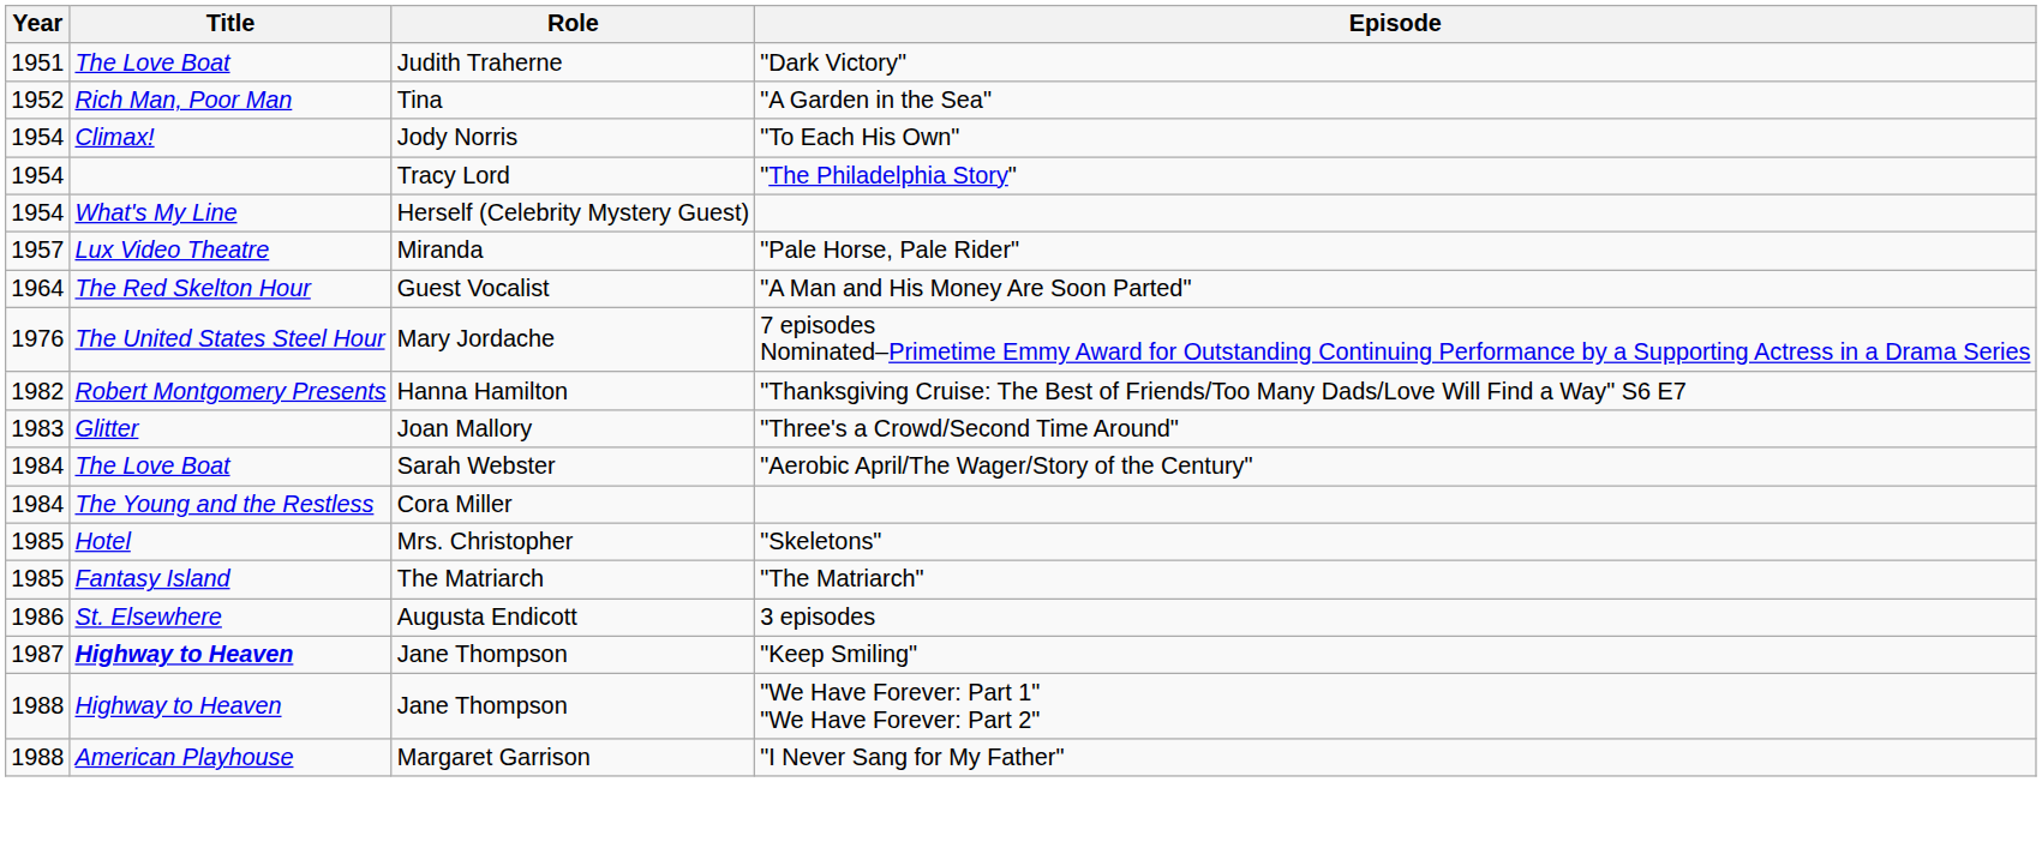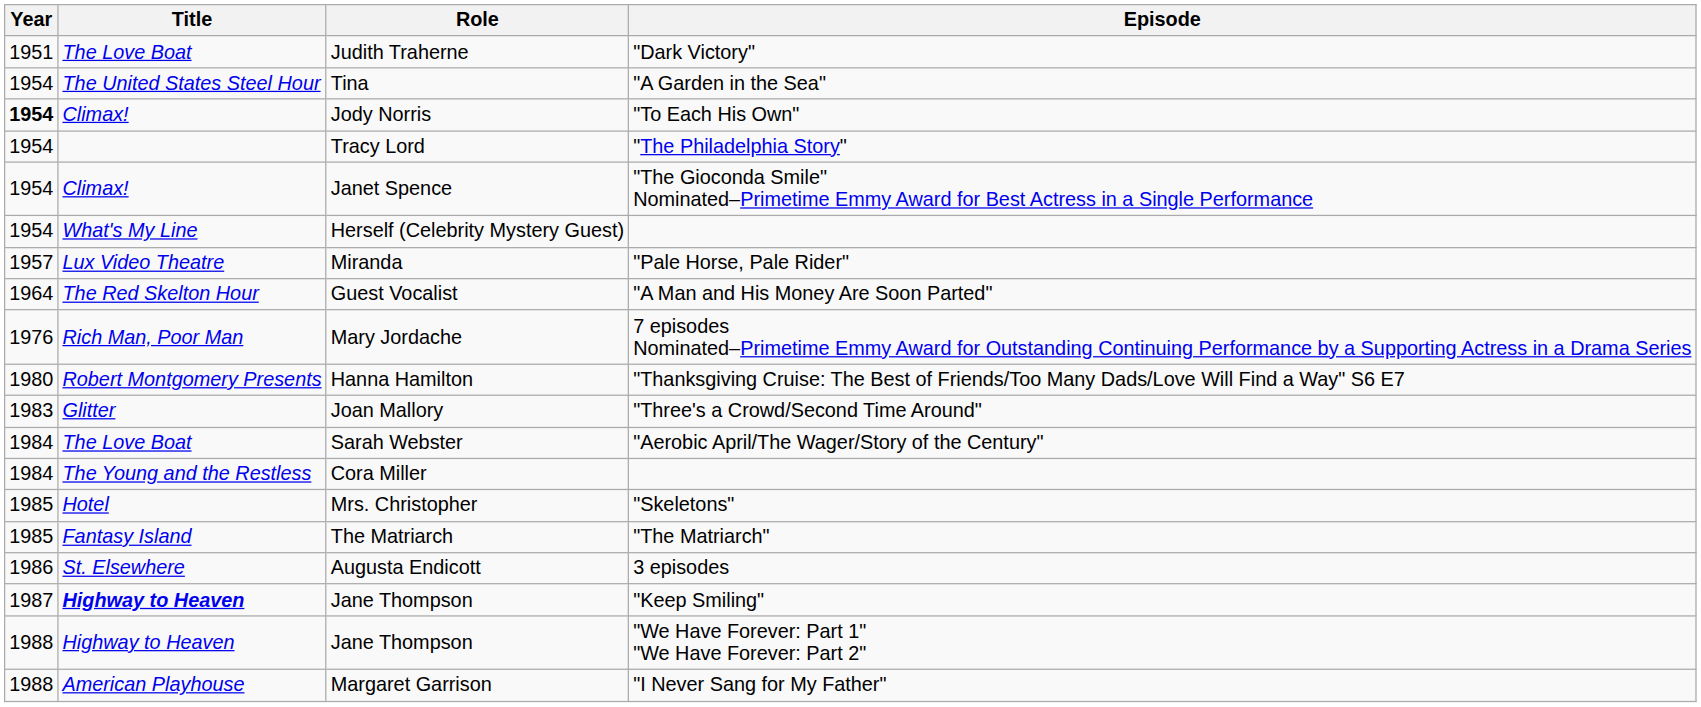 <table class="wikitable sortable">
 <tr>
 <th>Year</th>
 <th>Title</th>
 <th>Role</th>
 <th>Episode</th>
 </tr>
 <tr>
 <td>1951</td>
 <td><em><a href='#'>The Love Boat</a></em></td>
 <td>Judith Traherne</td>
 <td>"Dark Victory"</td>
 </tr>
 <tr>
-<td>1952</td>
-<td><em><a href='#'>Rich Man, Poor Man</a></em></td>
+<td>1954</td>
+<td><em><a href='#'>The United States Steel Hour</a></em></td>
 <td>Tina</td>
 <td>"A Garden in the Sea"</td>
 </tr>
 <tr>
-<td>1954</td>
+<td><strong>1954</strong></td>
 <td><em><a href='#'>Climax!</a></em></td>
 <td>Jody Norris</td>
 <td>"To Each His Own"</td>
 </tr>
 <tr>
 <td>1954</td>
 <td><em></em></td>
 <td>Tracy Lord</td>
 <td>"<a href='#'>The Philadelphia Story</a>"</td>
+</tr>
+<tr>
+<td>1954</td>
+<td><em><a href='#'>Climax!</a></em></td>
+<td>Janet Spence</td>
+<td>"The Gioconda Smile" <br> Nominated–<a href='#'>Primetime Emmy Award for Best Actress in a Single Performance</a></td>
 </tr>
 <tr>
 <td>1954</td>
 <td><em><a href='#'>What's My Line</a></em></td>
 <td>Herself (Celebrity Mystery Guest)</td>
 <td></td>
 </tr>
 <tr>
 <td>1957</td>
 <td><em><a href='#'>Lux Video Theatre</a></em></td>
 <td>Miranda</td>
 <td>"Pale Horse, Pale Rider"</td>
 </tr>
 <tr>
 <td>1964</td>
 <td><em><a href='#'>The Red Skelton Hour</a></em></td>
 <td>Guest Vocalist</td>
 <td>"A Man and His Money Are Soon Parted"</td>
 </tr>
 <tr>
 <td>1976</td>
-<td><em><a href='#'>The United States Steel Hour</a></em></td>
+<td><em><a href='#'>Rich Man, Poor Man</a></em></td>
 <td>Mary Jordache</td>
 <td>7 episodes <br> Nominated–<a href='#'>Primetime Emmy Award for Outstanding Continuing Performance by a Supporting Actress in a Drama Series</a></td>
 </tr>
 <tr>
-<td>1982</td>
+<td>1980</td>
 <td><em><a href='#'>Robert Montgomery Presents</a></em></td>
 <td>Hanna Hamilton</td>
 <td>"Thanksgiving Cruise: The Best of Friends/Too Many Dads/Love Will Find a Way" S6 E7</td>
 </tr>
 <tr>
 <td>1983</td>
 <td><em><a href='#'>Glitter</a></em></td>
 <td>Joan Mallory</td>
 <td>"Three's a Crowd/Second Time Around"</td>
 </tr>
 <tr>
 <td>1984</td>
 <td><em><a href='#'>The Love Boat</a></em></td>
 <td>Sarah Webster</td>
 <td>"Aerobic April/The Wager/Story of the Century"</td>
 </tr>
 <tr>
 <td>1984</td>
 <td><em><a href='#'>The Young and the Restless</a></em></td>
 <td>Cora Miller</td>
 <td></td>
 </tr>
 <tr>
 <td>1985</td>
 <td><em><a href='#'>Hotel</a></em></td>
 <td>Mrs. Christopher</td>
 <td>"Skeletons"</td>
 </tr>
 <tr>
 <td>1985</td>
 <td><em><a href='#'>Fantasy Island</a></em></td>
 <td>The Matriarch</td>
 <td>"The Matriarch"</td>
 </tr>
 <tr>
 <td>1986</td>
 <td><em><a href='#'>St. Elsewhere</a></em></td>
 <td>Augusta Endicott</td>
 <td>3 episodes</td>
 </tr>
 <tr>
 <td>1987</td>
 <td><strong><em><a href='#'>Highway to Heaven</a></em></strong></td>
 <td>Jane Thompson</td>
 <td>"Keep Smiling"</td>
 </tr>
 <tr>
 <td>1988</td>
 <td><em><a href='#'>Highway to Heaven</a></em></td>
 <td>Jane Thompson</td>
 <td>"We Have Forever: Part 1"<br>"We Have Forever: Part 2"</td>
 </tr>
 <tr>
 <td>1988</td>
 <td><em><a href='#'>American Playhouse</a></em></td>
 <td>Margaret Garrison</td>
 <td>"I Never Sang for My Father"</td>
 </tr>
 </table>
